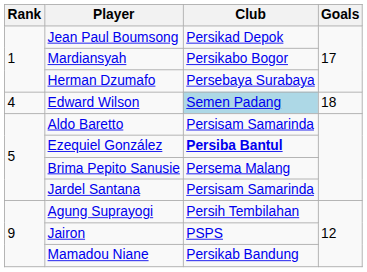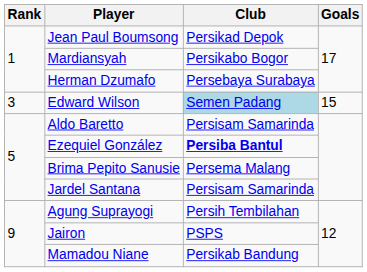 <table class=wikitable>
 <tr>
 <th>Rank</th>
 <th>Player</th>
 <th>Club</th>
 <th>Goals</th>
 </tr>
 <tr>
 <td rowspan="3">1</td>
 <td> <a href='#'>Jean Paul Boumsong</a></td>
 <td><a href='#'>Persikad Depok</a></td>
 <td rowspan="3">17</td>
 </tr>
 <tr>
 <td> <a href='#'>Mardiansyah</a></td>
 <td><a href='#'>Persikabo Bogor</a></td>
 </tr>
 <tr>
 <td> <a href='#'>Herman Dzumafo</a></td>
 <td><a href='#'>Persebaya Surabaya</a></td>
 </tr>
 <tr>
-<td>4</td>
+<td>3</td>
 <td> <a href='#'>Edward Wilson</a></td>
 <td style="background: lightblue;"><a href='#'>Semen Padang</a></td>
-<td>18</td>
+<td>15</td>
 </tr>
 <tr>
 <td rowspan="4">5</td>
 <td> <a href='#'>Aldo Baretto</a></td>
 <td><a href='#'>Persisam Samarinda</a></td>
 </tr>
 <tr>
 <td> <a href='#'>Ezequiel González</a></td>
 <td><strong><a href='#'>Persiba Bantul</a></strong></td>
 </tr>
 <tr>
 <td> <a href='#'>Brima Pepito Sanusie</a></td>
 <td><a href='#'>Persema Malang</a></td>
 </tr>
 <tr>
 <td> <a href='#'>Jardel Santana</a></td>
 <td><a href='#'>Persisam Samarinda</a></td>
 </tr>
 <tr>
 <td rowspan="3">9</td>
 <td> <a href='#'>Agung Suprayogi</a></td>
 <td><a href='#'>Persih Tembilahan</a></td>
 <td rowspan="3">12</td>
 </tr>
 <tr>
 <td> <a href='#'>Jairon</a></td>
 <td><a href='#'>PSPS</a></td>
 </tr>
 <tr>
 <td> <a href='#'>Mamadou Niane</a></td>
 <td><a href='#'>Persikab Bandung</a></td>
 </tr>
 </table>
